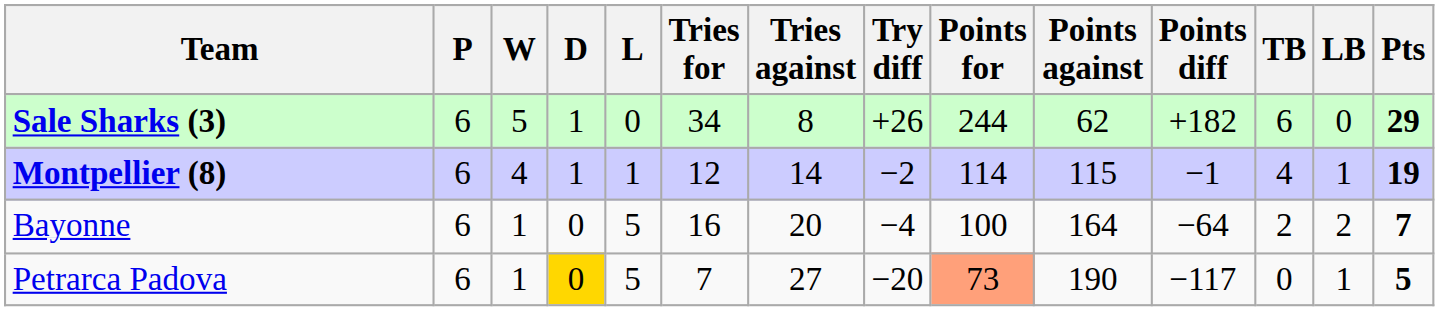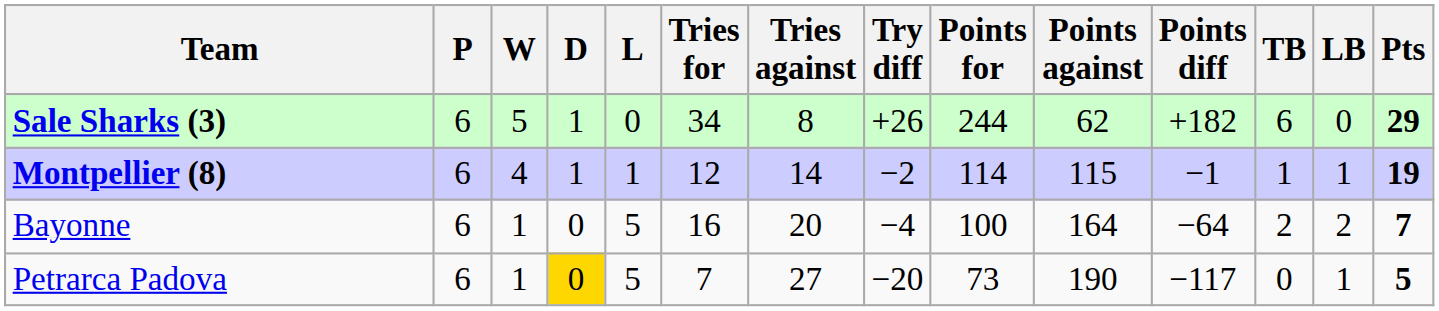 <table class="wikitable" style="text-align: center;">
 <tr>
 <th width="200">Team</th>
 <th width="20">P</th>
 <th width="20">W</th>
 <th width="20">D</th>
 <th width="20">L</th>
 <th width="20">Tries for</th>
 <th width="20">Tries against</th>
 <th width="20">Try diff</th>
 <th width="20">Points for</th>
 <th width="20">Points against</th>
 <th width="25">Points diff</th>
 <th width="20">TB</th>
 <th width="20">LB</th>
 <th width="20">Pts</th>
 </tr>
 <tr bgcolor="#ccffcc">
 <td align="left"> <strong><a href='#'>Sale Sharks</a> (3)</strong></td>
 <td>6</td>
 <td>5</td>
 <td>1</td>
 <td>0</td>
 <td>34</td>
 <td>8</td>
 <td>+26</td>
 <td>244</td>
 <td>62</td>
 <td>+182</td>
 <td>6</td>
 <td>0</td>
 <td><strong>29</strong></td>
 </tr>
 <tr bgcolor="#ccccff">
 <td align="left"> <strong><a href='#'>Montpellier</a> (8)</strong></td>
 <td>6</td>
 <td>4</td>
 <td>1</td>
 <td>1</td>
 <td>12</td>
 <td>14</td>
 <td>−2</td>
 <td>114</td>
 <td>115</td>
 <td>−1</td>
-<td>4</td>
+<td>1</td>
 <td>1</td>
 <td><strong>19</strong></td>
 </tr>
 <tr>
 <td align="left"> <a href='#'>Bayonne</a></td>
 <td>6</td>
 <td>1</td>
 <td>0</td>
 <td>5</td>
 <td>16</td>
 <td>20</td>
 <td>−4</td>
 <td>100</td>
 <td>164</td>
 <td>−64</td>
 <td>2</td>
 <td>2</td>
 <td><strong>7</strong></td>
 </tr>
 <tr>
 <td align="left"> <a href='#'>Petrarca Padova</a></td>
 <td>6</td>
 <td>1</td>
 <td style="background: gold;">0</td>
 <td>5</td>
 <td>7</td>
 <td>27</td>
 <td>−20</td>
-<td style="background: lightsalmon;">73</td>
+<td>73</td>
 <td>190</td>
 <td>−117</td>
 <td>0</td>
 <td>1</td>
 <td><strong>5</strong></td>
 </tr>
 </table>
